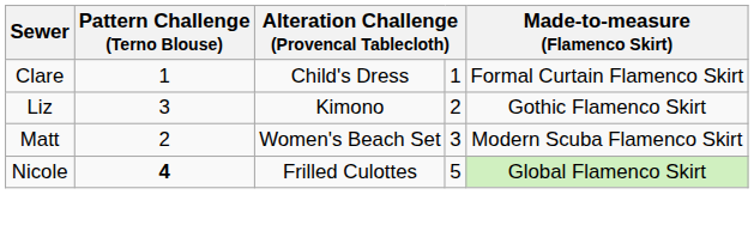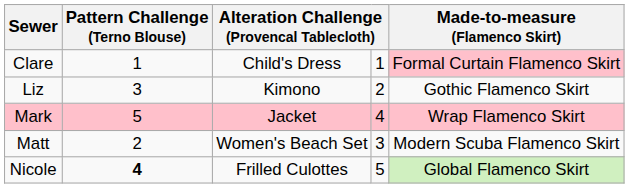 <table class="wikitable" style="text-align:center;">
 <tr>
 <th>Sewer</th>
 <th>Pattern Challenge<br><small>(Terno Blouse)</small></th>
 <th Colspan=2>Alteration Challenge<br><small>(Provencal Tablecloth)</small></th>
 <th>Made-to-measure<br><small>(Flamenco Skirt)</small></th>
 </tr>
 <tr>
 <td>Clare</td>
 <td>1</td>
 <td>Child's Dress</td>
 <td>1</td>
-<td>Formal Curtain Flamenco Skirt</td>
+<td style="background: pink;">Formal Curtain Flamenco Skirt</td>
 </tr>
 <tr>
 <td>Liz</td>
 <td>3</td>
 <td>Kimono</td>
 <td>2</td>
 <td>Gothic Flamenco Skirt</td>
+</tr>
+<tr style="background:pink">
+<td>Mark</td>
+<td>5</td>
+<td>Jacket</td>
+<td>4</td>
+<td>Wrap Flamenco Skirt</td>
 </tr>
 <tr>
 <td>Matt</td>
 <td>2</td>
 <td>Women's Beach Set</td>
 <td>3</td>
 <td>Modern Scuba Flamenco Skirt</td>
 </tr>
 <tr>
 <td>Nicole</td>
 <td><strong>4</strong></td>
 <td>Frilled Culottes</td>
 <td>5</td>
 <td style="background:#d0f0c0">Global Flamenco Skirt</td>
 </tr>
 </table>
